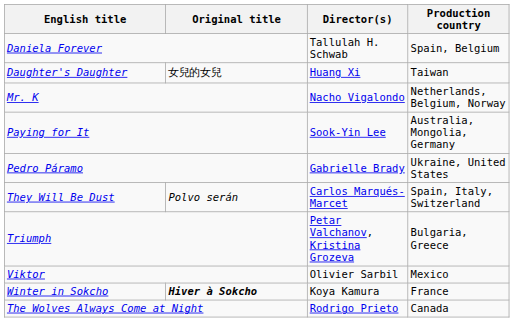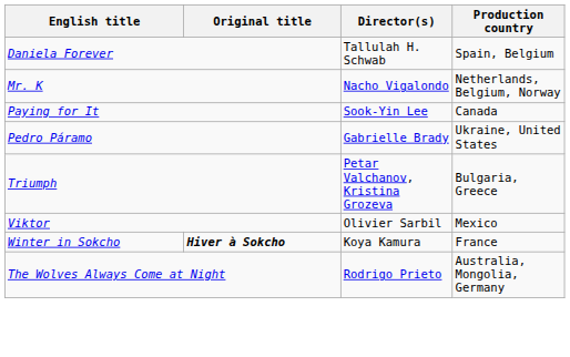 <table class="sortable wikitable" width="100%" cellpadding="5">
 <tr>
 <th scope="col" width="32%">English title</th>
 <th scope="col" width="28%">Original title</th>
 <th scope="col" width="20%">Director(s)</th>
 <th scope="col" width="20%">Production country</th>
 </tr>
 <tr>
 <td colspan=2><em><a href='#'>Daniela Forever</a></em></td>
 <td>Tallulah H. Schwab</td>
 <td>Spain, Belgium</td>
 </tr>
 <tr>
-<td><em><a href='#'>Daughter's Daughter</a></em></td>
-<td>女兒的女兒</td>
-<td><a href='#'>Huang Xi</a></td>
-<td>Taiwan</td>
-</tr>
-<tr>
 <td colspan=2><em><a href='#'>Mr. K</a></em></td>
 <td><a href='#'>Nacho Vigalondo</a></td>
 <td>Netherlands, Belgium, Norway</td>
 </tr>
 <tr>
 <td colspan=2><em><a href='#'>Paying for It</a></em></td>
 <td><a href='#'>Sook-Yin Lee</a></td>
-<td>Australia, Mongolia, Germany</td>
+<td>Canada</td>
 </tr>
 <tr>
 <td colspan=2><em><a href='#'>Pedro Páramo</a></em></td>
 <td><a href='#'>Gabrielle Brady</a></td>
 <td>Ukraine, United States</td>
-</tr>
-<tr>
-<td><em><a href='#'>They Will Be Dust</a></em></td>
-<td><em>Polvo serán</em></td>
-<td><a href='#'>Carlos Marqués-Marcet</a></td>
-<td>Spain, Italy, Switzerland</td>
 </tr>
 <tr>
 <td colspan=2><em><a href='#'>Triumph</a></em></td>
 <td><a href='#'>Petar Valchanov</a>, <a href='#'>Kristina Grozeva</a></td>
 <td>Bulgaria, Greece</td>
 </tr>
 <tr>
 <td colspan=2><em><a href='#'>Viktor</a></em></td>
 <td>Olivier Sarbil</td>
 <td>Mexico</td>
 </tr>
 <tr>
 <td><em><a href='#'>Winter in Sokcho</a></em></td>
 <td><strong><em>Hiver à Sokcho</em></strong></td>
 <td>Koya Kamura</td>
 <td>France</td>
 </tr>
 <tr>
 <td colspan=2><em><a href='#'>The Wolves Always Come at Night</a></em></td>
 <td><a href='#'>Rodrigo Prieto</a></td>
-<td>Canada</td>
+<td>Australia, Mongolia, Germany</td>
 </tr>
 </table>
